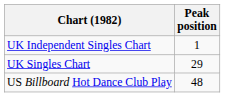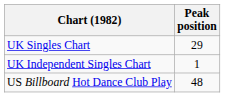 <table class="wikitable sortable">
 <tr>
 <th>Chart (1982)</th>
 <th>Peak<br>position</th>
 </tr>
 <tr>
+<td align="left"><a href='#'>UK Singles Chart</a></td>
+<td align="center">29</td>
+</tr>
+<tr>
 <td align="left"><a href='#'>UK Independent Singles Chart</a></td>
 <td align="center">1</td>
-</tr>
-<tr>
-<td align="left"><a href='#'>UK Singles Chart</a></td>
-<td align="center">29</td>
 </tr>
 <tr>
 <td align="left">US <em>Billboard</em> <a href='#'>Hot Dance Club Play</a></td>
 <td align="center">48</td>
 </tr>
 </table>
